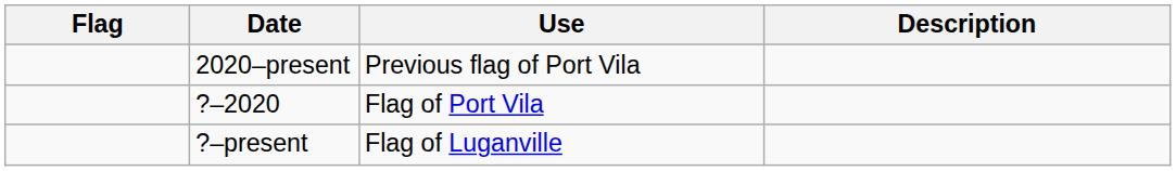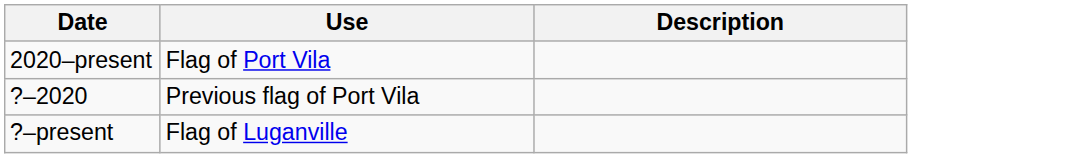 <table class="wikitable">
 <tr>
-<th style="width:110px;">Flag</th>
 <th style="width:100px;">Date</th>
 <th style="width:250px;">Use</th>
 <th style="width:250px;">Description</th>
 </tr>
 <tr>
+<td>2020–present</td>
+<td>Flag of <a href='#'>Port Vila</a></td>
 <td></td>
-<td>2020–present</td>
+</tr>
+<tr>
+<td>?–2020</td>
 <td>Previous flag of Port Vila</td>
 <td></td>
 </tr>
 <tr>
-<td></td>
-<td>?–2020</td>
-<td>Flag of <a href='#'>Port Vila</a></td>
-<td></td>
-</tr>
-<tr>
-<td></td>
 <td>?–present</td>
 <td>Flag of <a href='#'>Luganville</a></td>
 <td></td>
 </tr>
 </table>
